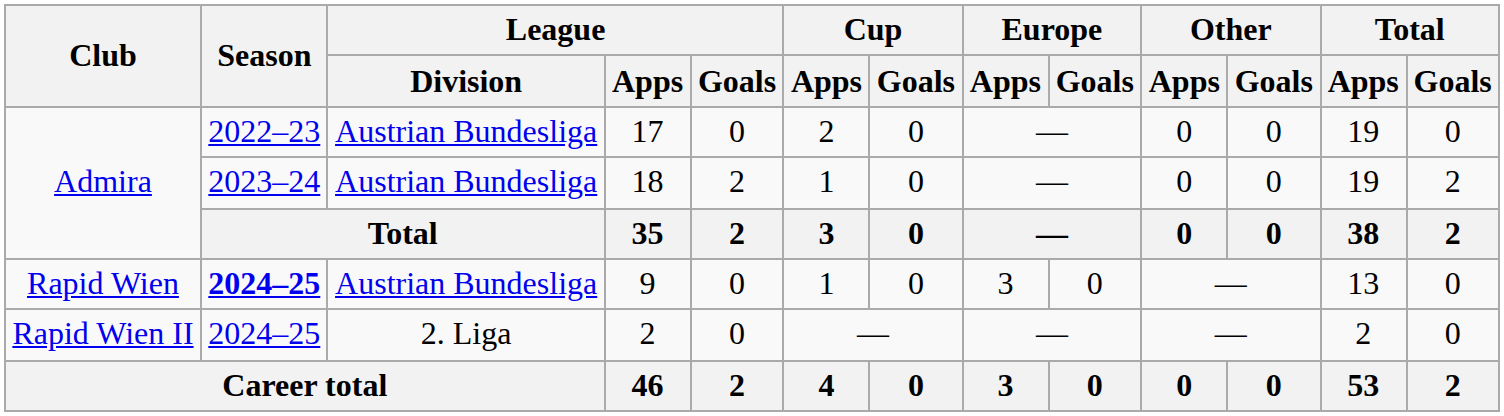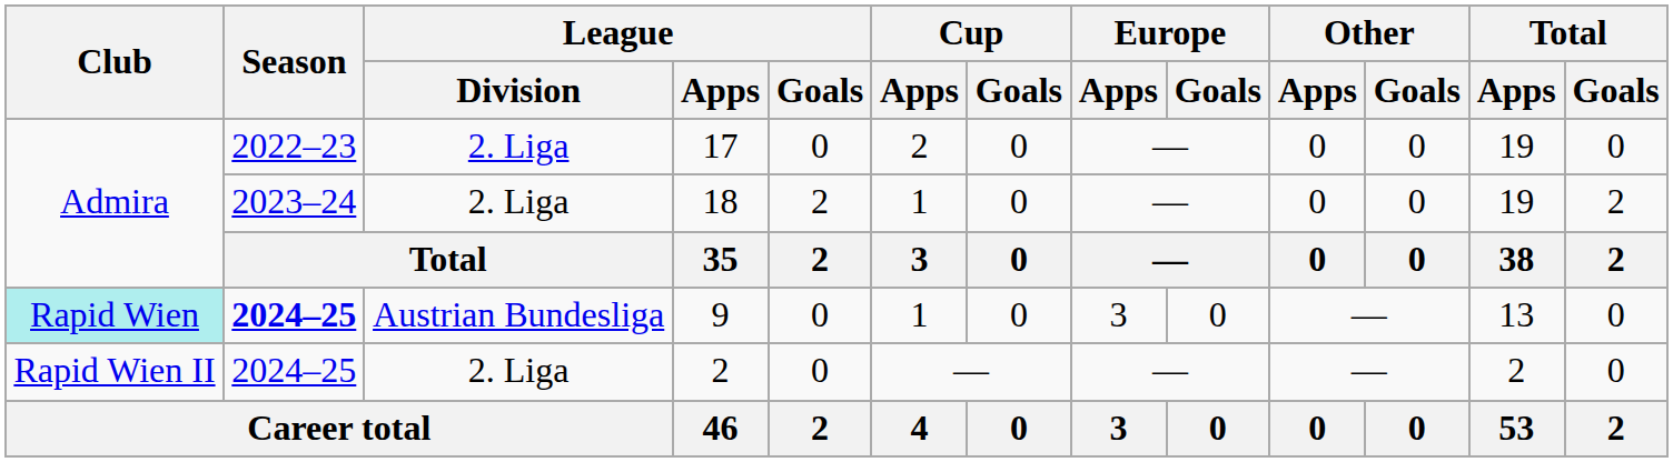 <table class="wikitable" style="text-align: center">
 <tr>
 <th rowspan="2">Club</th>
 <th rowspan="2">Season</th>
 <th colspan="3">League</th>
 <th colspan="2">Cup</th>
 <th colspan="2">Europe</th>
 <th colspan="2">Other</th>
 <th colspan="2">Total</th>
 </tr>
 <tr>
 <th>Division</th>
 <th>Apps</th>
 <th>Goals</th>
 <th>Apps</th>
 <th>Goals</th>
 <th>Apps</th>
 <th>Goals</th>
 <th>Apps</th>
 <th>Goals</th>
 <th>Apps</th>
 <th>Goals</th>
 </tr>
 <tr>
 <td rowspan="3"><a href='#'>Admira</a></td>
 <td><a href='#'>2022–23</a></td>
-<td><a href='#'>Austrian Bundesliga</a></td>
+<td><a href='#'>2. Liga</a></td>
 <td>17</td>
 <td>0</td>
 <td>2</td>
 <td>0</td>
 <td colspan="2">—</td>
 <td>0</td>
 <td>0</td>
 <td>19</td>
 <td>0</td>
 </tr>
 <tr>
 <td><a href='#'>2023–24</a></td>
-<td><a href='#'>Austrian Bundesliga</a></td>
+<td>2. Liga</td>
 <td>18</td>
 <td>2</td>
 <td>1</td>
 <td>0</td>
 <td colspan="2">—</td>
 <td>0</td>
 <td>0</td>
 <td>19</td>
 <td>2</td>
 </tr>
 <tr>
 <th colspan="2">Total</th>
 <th>35</th>
 <th>2</th>
 <th>3</th>
 <th>0</th>
 <th colspan="2">—</th>
 <th>0</th>
 <th>0</th>
 <th>38</th>
 <th>2</th>
 </tr>
 <tr>
-<td><a href='#'>Rapid Wien</a></td>
+<td style="background: paleturquoise;"><a href='#'>Rapid Wien</a></td>
 <td><strong><a href='#'>2024–25</a></strong></td>
 <td><a href='#'>Austrian Bundesliga</a></td>
 <td>9</td>
 <td>0</td>
 <td>1</td>
 <td>0</td>
 <td>3</td>
 <td>0</td>
 <td colspan="2">—</td>
 <td>13</td>
 <td>0</td>
 </tr>
 <tr>
 <td><a href='#'>Rapid Wien II</a></td>
 <td><a href='#'>2024–25</a></td>
 <td>2. Liga</td>
 <td>2</td>
 <td>0</td>
 <td colspan="2">—</td>
 <td colspan="2">—</td>
 <td colspan="2">—</td>
 <td>2</td>
 <td>0</td>
 </tr>
 <tr>
 <th colspan="3">Career total</th>
 <th>46</th>
 <th>2</th>
 <th>4</th>
 <th>0</th>
 <th>3</th>
 <th>0</th>
 <th>0</th>
 <th>0</th>
 <th>53</th>
 <th>2</th>
 </tr>
 </table>
